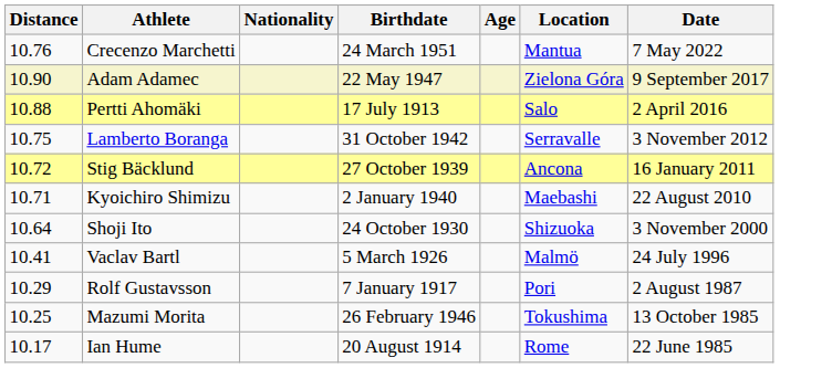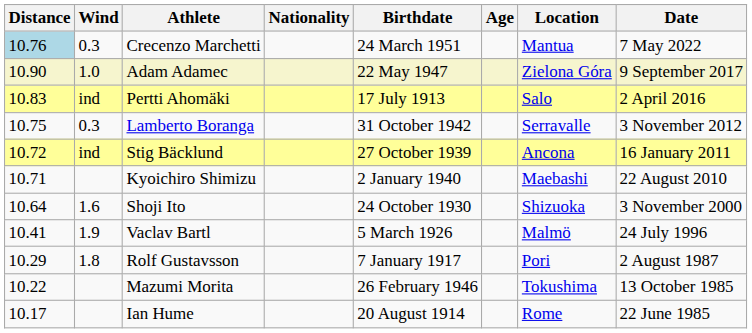 <table class="wikitable">
 <tr>
 <th>Distance</th>
+<th>Wind</th>
 <th>Athlete</th>
 <th>Nationality</th>
 <th>Birthdate</th>
 <th>Age</th>
 <th>Location</th>
 <th>Date</th>
 </tr>
 <tr>
-<td>10.76</td>
+<td style="background: lightblue;">10.76</td>
+<td>0.3</td>
 <td>Crecenzo Marchetti</td>
 <td></td>
 <td>24 March 1951</td>
 <td></td>
 <td><a href='#'>Mantua</a></td>
 <td>7 May 2022</td>
 </tr>
 <tr bgcolor=#f6F5CE>
 <td>10.90</td>
+<td>1.0</td>
 <td>Adam Adamec</td>
 <td></td>
 <td>22 May 1947</td>
 <td></td>
 <td><a href='#'>Zielona Góra</a></td>
 <td>9 September 2017</td>
 </tr>
 <tr style="background:#ff9;">
-<td>10.88</td>
+<td>10.83</td>
+<td>ind</td>
 <td>Pertti Ahomäki</td>
 <td></td>
 <td>17 July 1913</td>
 <td></td>
 <td><a href='#'>Salo</a></td>
 <td>2 April 2016</td>
 </tr>
 <tr>
 <td>10.75</td>
+<td>0.3</td>
 <td><a href='#'>Lamberto Boranga</a></td>
 <td></td>
 <td>31 October 1942</td>
 <td></td>
 <td><a href='#'>Serravalle</a></td>
 <td>3 November 2012</td>
 </tr>
 <tr style="background:#ff9;">
 <td>10.72</td>
+<td>ind</td>
 <td>Stig Bäcklund</td>
 <td></td>
 <td>27 October 1939</td>
 <td></td>
 <td><a href='#'>Ancona</a></td>
 <td>16 January 2011</td>
 </tr>
 <tr>
 <td>10.71</td>
+<td></td>
 <td>Kyoichiro Shimizu</td>
 <td></td>
 <td>2 January 1940</td>
 <td></td>
 <td><a href='#'>Maebashi</a></td>
 <td>22 August 2010</td>
 </tr>
 <tr>
 <td>10.64</td>
+<td>1.6</td>
 <td>Shoji Ito</td>
 <td></td>
 <td>24 October 1930</td>
 <td></td>
 <td><a href='#'>Shizuoka</a></td>
 <td>3 November 2000</td>
 </tr>
 <tr>
 <td>10.41</td>
+<td>1.9</td>
 <td>Vaclav Bartl</td>
 <td></td>
 <td>5 March 1926</td>
 <td></td>
 <td><a href='#'>Malmö</a></td>
 <td>24 July 1996</td>
 </tr>
 <tr>
 <td>10.29</td>
+<td>1.8</td>
 <td>Rolf Gustavsson</td>
 <td></td>
 <td>7 January 1917</td>
 <td></td>
 <td><a href='#'>Pori</a></td>
 <td>2 August 1987</td>
 </tr>
 <tr>
-<td>10.25</td>
+<td>10.22</td>
+<td></td>
 <td>Mazumi Morita</td>
 <td></td>
 <td>26 February 1946</td>
 <td></td>
 <td><a href='#'>Tokushima</a></td>
 <td>13 October 1985</td>
 </tr>
 <tr>
 <td>10.17</td>
+<td></td>
 <td>Ian Hume</td>
 <td></td>
 <td>20 August 1914</td>
 <td></td>
 <td><a href='#'>Rome</a></td>
 <td>22 June 1985</td>
 </tr>
 </table>
